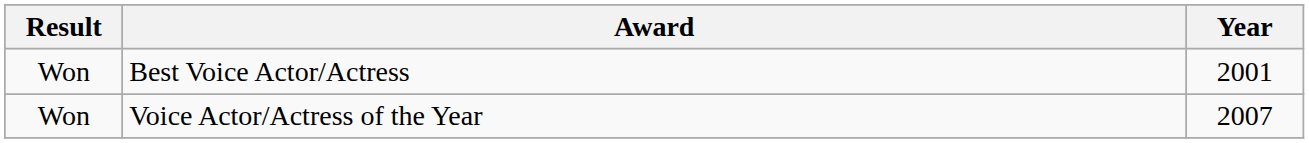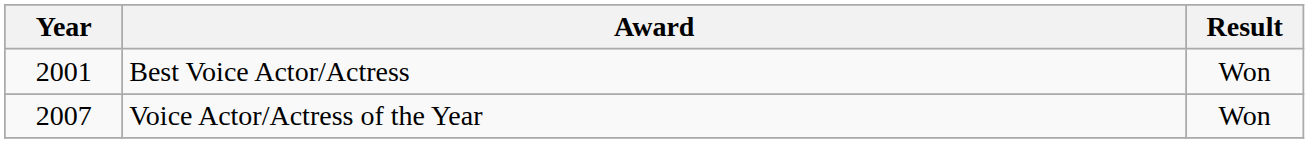 <table class="wikitable">
 <tr>
+<th width=60>Year</th>
+<th width=600>Award</th>
 <th width=60>Result</th>
-<th width=600>Award</th>
-<th width=60>Year</th>
 </tr>
 <tr>
+<td align="center">2001</td>
+<td>Best Voice Actor/Actress</td>
 <td align="center">Won</td>
-<td>Best Voice Actor/Actress</td>
-<td align="center">2001</td>
 </tr>
 <tr>
+<td align="center">2007</td>
+<td>Voice Actor/Actress of the Year</td>
 <td align="center">Won</td>
-<td>Voice Actor/Actress of the Year</td>
-<td align="center">2007</td>
 </tr>
 </table>
